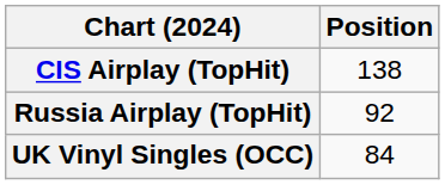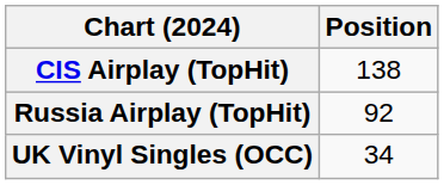 <table class="wikitable sortable plainrowheaders" style="text-align:center">
 <tr>
 <th scope="col">Chart (2024)</th>
 <th scope="col">Position</th>
 </tr>
 <tr>
 <th scope="row"><a href='#'>CIS</a> Airplay (TopHit)</th>
 <td>138</td>
 </tr>
 <tr>
 <th scope="row">Russia Airplay (TopHit)</th>
 <td>92</td>
 </tr>
 <tr>
 <th scope="row">UK Vinyl Singles (OCC)</th>
-<td>84</td>
+<td>34</td>
 </tr>
 </table>
